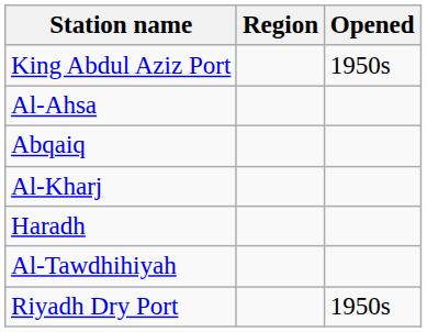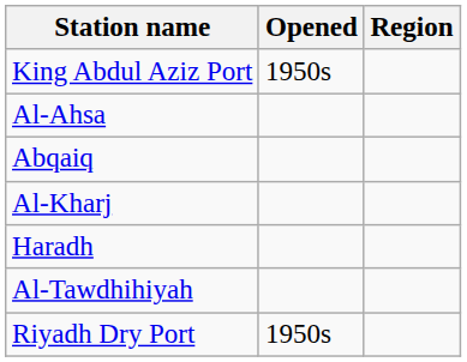 <table class="wikitable">
 <tr>
 <th>Station name</th>
+<th>Opened</th>
 <th>Region</th>
-<th>Opened</th>
 </tr>
 <tr>
 <td><a href='#'>King Abdul Aziz Port</a></td>
+<td>1950s</td>
 <td></td>
-<td>1950s</td>
 </tr>
 <tr>
 <td><a href='#'>Al-Ahsa</a></td>
 <td></td>
 <td></td>
 </tr>
 <tr>
 <td><a href='#'>Abqaiq</a></td>
 <td></td>
 <td></td>
 </tr>
 <tr>
 <td><a href='#'>Al-Kharj</a></td>
 <td></td>
 <td></td>
 </tr>
 <tr>
 <td><a href='#'>Haradh</a></td>
 <td></td>
 <td></td>
 </tr>
 <tr>
 <td><a href='#'>Al-Tawdhihiyah</a></td>
 <td></td>
 <td></td>
 </tr>
 <tr>
 <td><a href='#'>Riyadh Dry Port</a></td>
+<td>1950s</td>
 <td></td>
-<td>1950s</td>
 </tr>
 </table>
